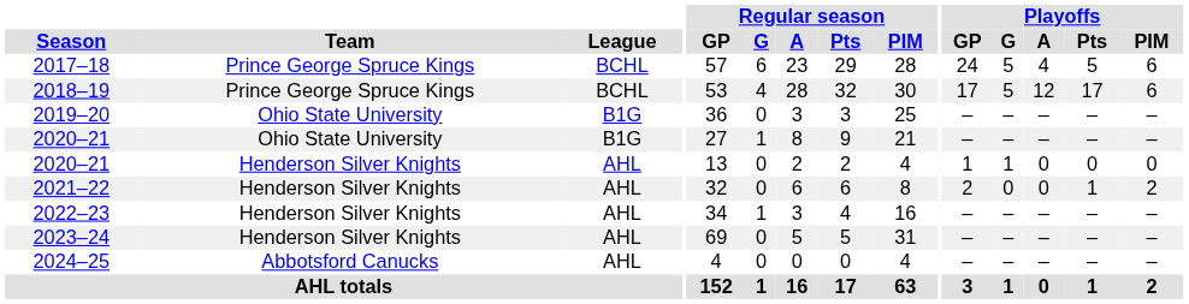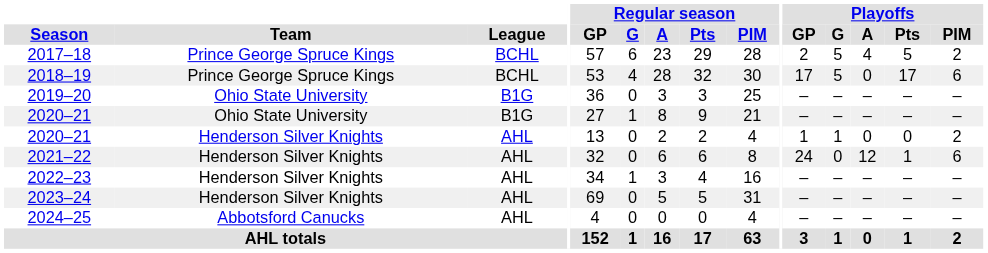 <table border="0" cellpadding="1" cellspacing="0" style="text-align:center; width:60em">
 <tr bgcolor="#e0e0e0">
 <th colspan="3" bgcolor="#ffffff"></th>
 <th rowspan="99" bgcolor="#ffffff"></th>
 <th colspan="5"><a href='#'>Regular season</a></th>
 <th rowspan="99" bgcolor="#ffffff"></th>
 <th colspan="5"><a href='#'>Playoffs</a></th>
 </tr>
 <tr bgcolor="#e0e0e0">
 <th><a href='#'>Season</a></th>
 <th>Team</th>
 <th>League</th>
 <th>GP</th>
 <th><a href='#'>G</a></th>
 <th><a href='#'>A</a></th>
 <th><a href='#'>Pts</a></th>
 <th><a href='#'>PIM</a></th>
 <th>GP</th>
 <th>G</th>
 <th>A</th>
 <th>Pts</th>
 <th>PIM</th>
 </tr>
 <tr ALIGN="center">
 <td><a href='#'>2017–18</a></td>
 <td><a href='#'>Prince George Spruce Kings</a></td>
 <td><a href='#'>BCHL</a></td>
 <td>57</td>
 <td>6</td>
 <td>23</td>
 <td>29</td>
 <td>28</td>
-<td>24</td>
+<td>2</td>
 <td>5</td>
 <td>4</td>
 <td>5</td>
-<td>6</td>
+<td>2</td>
 </tr>
 <tr ALIGN="center" bgcolor="#f0f0f0">
 <td><a href='#'>2018–19</a></td>
 <td>Prince George Spruce Kings</td>
 <td>BCHL</td>
 <td>53</td>
 <td>4</td>
 <td>28</td>
 <td>32</td>
 <td>30</td>
 <td>17</td>
 <td>5</td>
-<td>12</td>
+<td>0</td>
 <td>17</td>
 <td>6</td>
 </tr>
 <tr ALIGN="center">
 <td><a href='#'>2019–20</a></td>
 <td><a href='#'>Ohio State University</a></td>
 <td><a href='#'>B1G</a></td>
 <td>36</td>
 <td>0</td>
 <td>3</td>
 <td>3</td>
 <td>25</td>
 <td>–</td>
 <td>–</td>
 <td>–</td>
 <td>–</td>
 <td>–</td>
 </tr>
 <tr ALIGN="center" bgcolor="#f0f0f0">
 <td><a href='#'>2020–21</a></td>
 <td>Ohio State University</td>
 <td>B1G</td>
 <td>27</td>
 <td>1</td>
 <td>8</td>
 <td>9</td>
 <td>21</td>
 <td>–</td>
 <td>–</td>
 <td>–</td>
 <td>–</td>
 <td>–</td>
 </tr>
 <tr ALIGN="center">
 <td><a href='#'>2020–21</a></td>
 <td><a href='#'>Henderson Silver Knights</a></td>
 <td><a href='#'>AHL</a></td>
 <td>13</td>
 <td>0</td>
 <td>2</td>
 <td>2</td>
 <td>4</td>
 <td>1</td>
 <td>1</td>
 <td>0</td>
 <td>0</td>
-<td>0</td>
+<td>2</td>
 </tr>
 <tr ALIGN="center" bgcolor="#f0f0f0">
 <td><a href='#'>2021–22</a></td>
 <td>Henderson Silver Knights</td>
 <td>AHL</td>
 <td>32</td>
 <td>0</td>
 <td>6</td>
 <td>6</td>
 <td>8</td>
-<td>2</td>
+<td>24</td>
 <td>0</td>
-<td>0</td>
+<td>12</td>
 <td>1</td>
-<td>2</td>
+<td>6</td>
 </tr>
 <tr ALIGN="center">
 <td><a href='#'>2022–23</a></td>
 <td>Henderson Silver Knights</td>
 <td>AHL</td>
 <td>34</td>
 <td>1</td>
 <td>3</td>
 <td>4</td>
 <td>16</td>
 <td>–</td>
 <td>–</td>
 <td>–</td>
 <td>–</td>
 <td>–</td>
 </tr>
 <tr ALIGN="center" bgcolor="#f0f0f0">
 <td><a href='#'>2023–24</a></td>
 <td>Henderson Silver Knights</td>
 <td>AHL</td>
 <td>69</td>
 <td>0</td>
 <td>5</td>
 <td>5</td>
 <td>31</td>
 <td>–</td>
 <td>–</td>
 <td>–</td>
 <td>–</td>
 <td>–</td>
 </tr>
 <tr ALIGN="center">
 <td><a href='#'>2024–25</a></td>
 <td><a href='#'>Abbotsford Canucks</a></td>
 <td>AHL</td>
 <td>4</td>
 <td>0</td>
 <td>0</td>
 <td>0</td>
 <td>4</td>
 <td>–</td>
 <td>–</td>
 <td>–</td>
 <td>–</td>
 <td>–</td>
 </tr>
 <tr bgcolor="#e0e0e0">
 <th colspan="3">AHL totals</th>
 <th>152</th>
 <th>1</th>
 <th>16</th>
 <th>17</th>
 <th>63</th>
 <th>3</th>
 <th>1</th>
 <th>0</th>
 <th>1</th>
 <th>2</th>
 </tr>
 </table>
